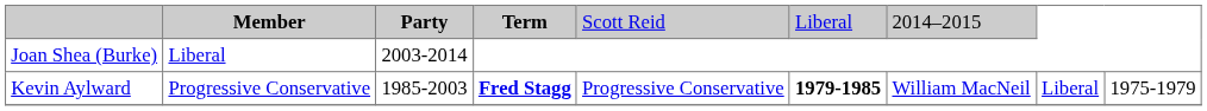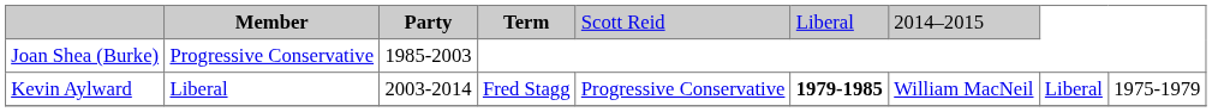 <table border="1" cellpadding="4" cellspacing="0" style="border-collapse: collapse">
 <tr bgcolor=CCCCCC>
 <th> </th>
 <th>Member</th>
 <th>Party</th>
 <th>Term<br></th>
 <td><a href='#'>Scott Reid</a></td>
 <td><a href='#'>Liberal</a></td>
 <td>2014–2015</td>
 </tr>
 <tr>
 <td><a href='#'>Joan Shea (Burke)</a></td>
-<td><a href='#'>Liberal</a></td>
-<td>2003-2014</td>
+<td><a href='#'>Progressive Conservative</a></td>
+<td>1985-2003<br></td>
 </tr>
 <tr>
 <td><a href='#'>Kevin Aylward</a></td>
-<td><a href='#'>Progressive Conservative</a></td>
-<td>1985-2003<br></td>
-<td><strong><a href='#'>Fred Stagg</a></strong></td>
+<td><a href='#'>Liberal</a></td>
+<td>2003-2014</td>
+<td><a href='#'>Fred Stagg</a></td>
 <td><a href='#'>Progressive Conservative</a></td>
 <td><strong>1979-1985<br></strong></td>
 <td><a href='#'>William MacNeil</a></td>
 <td><a href='#'>Liberal</a></td>
 <td>1975-1979</td>
 </tr>
 <tr>
 </tr>
 </table>
